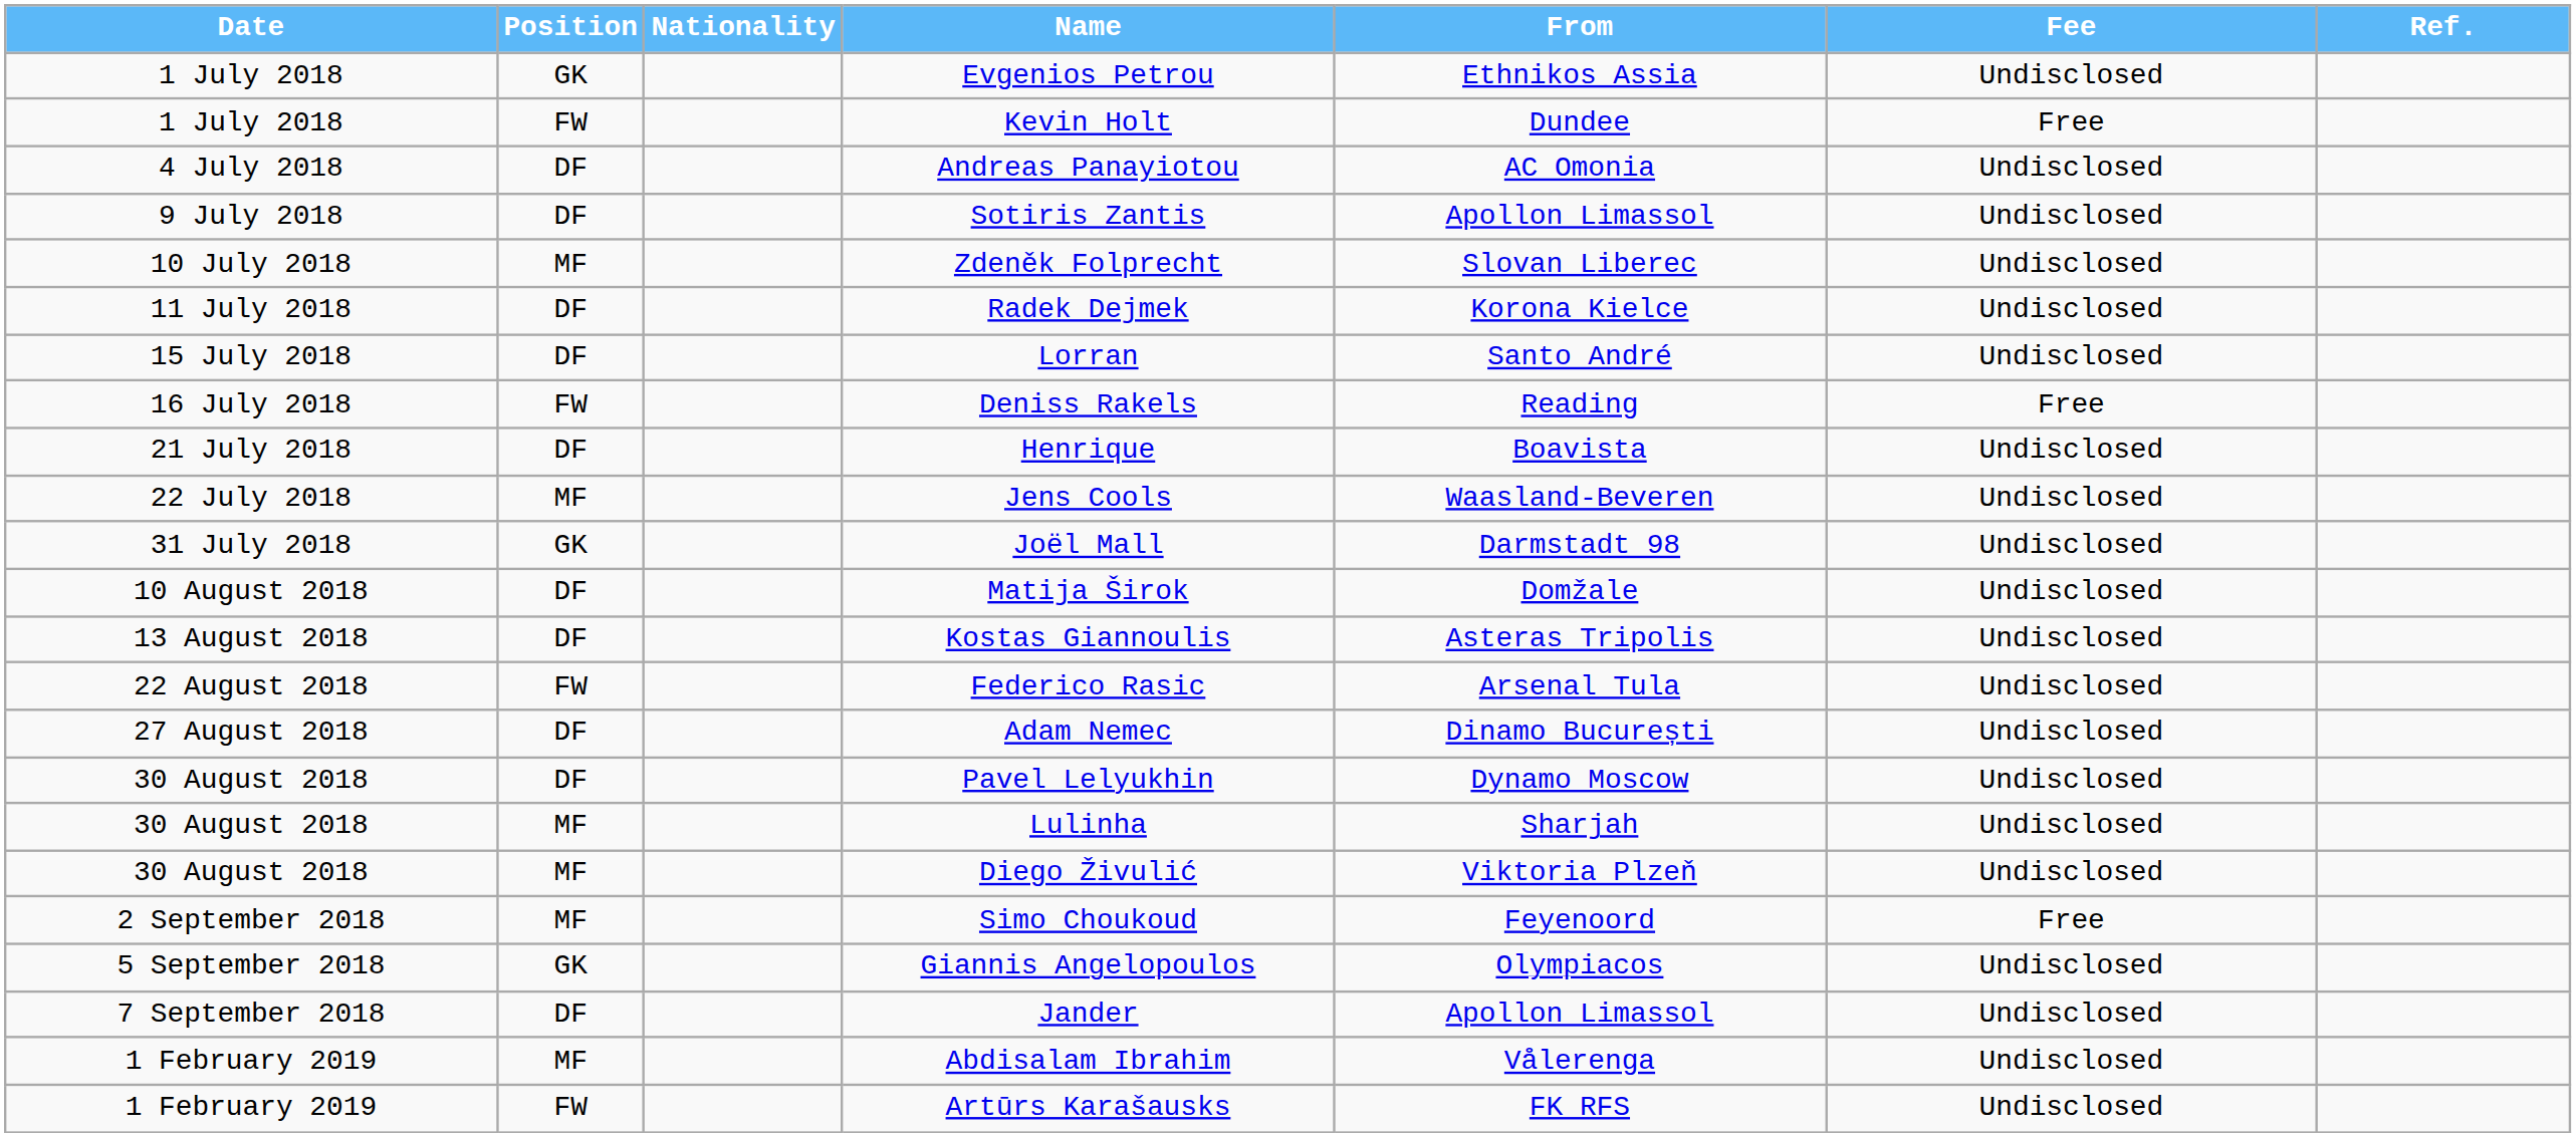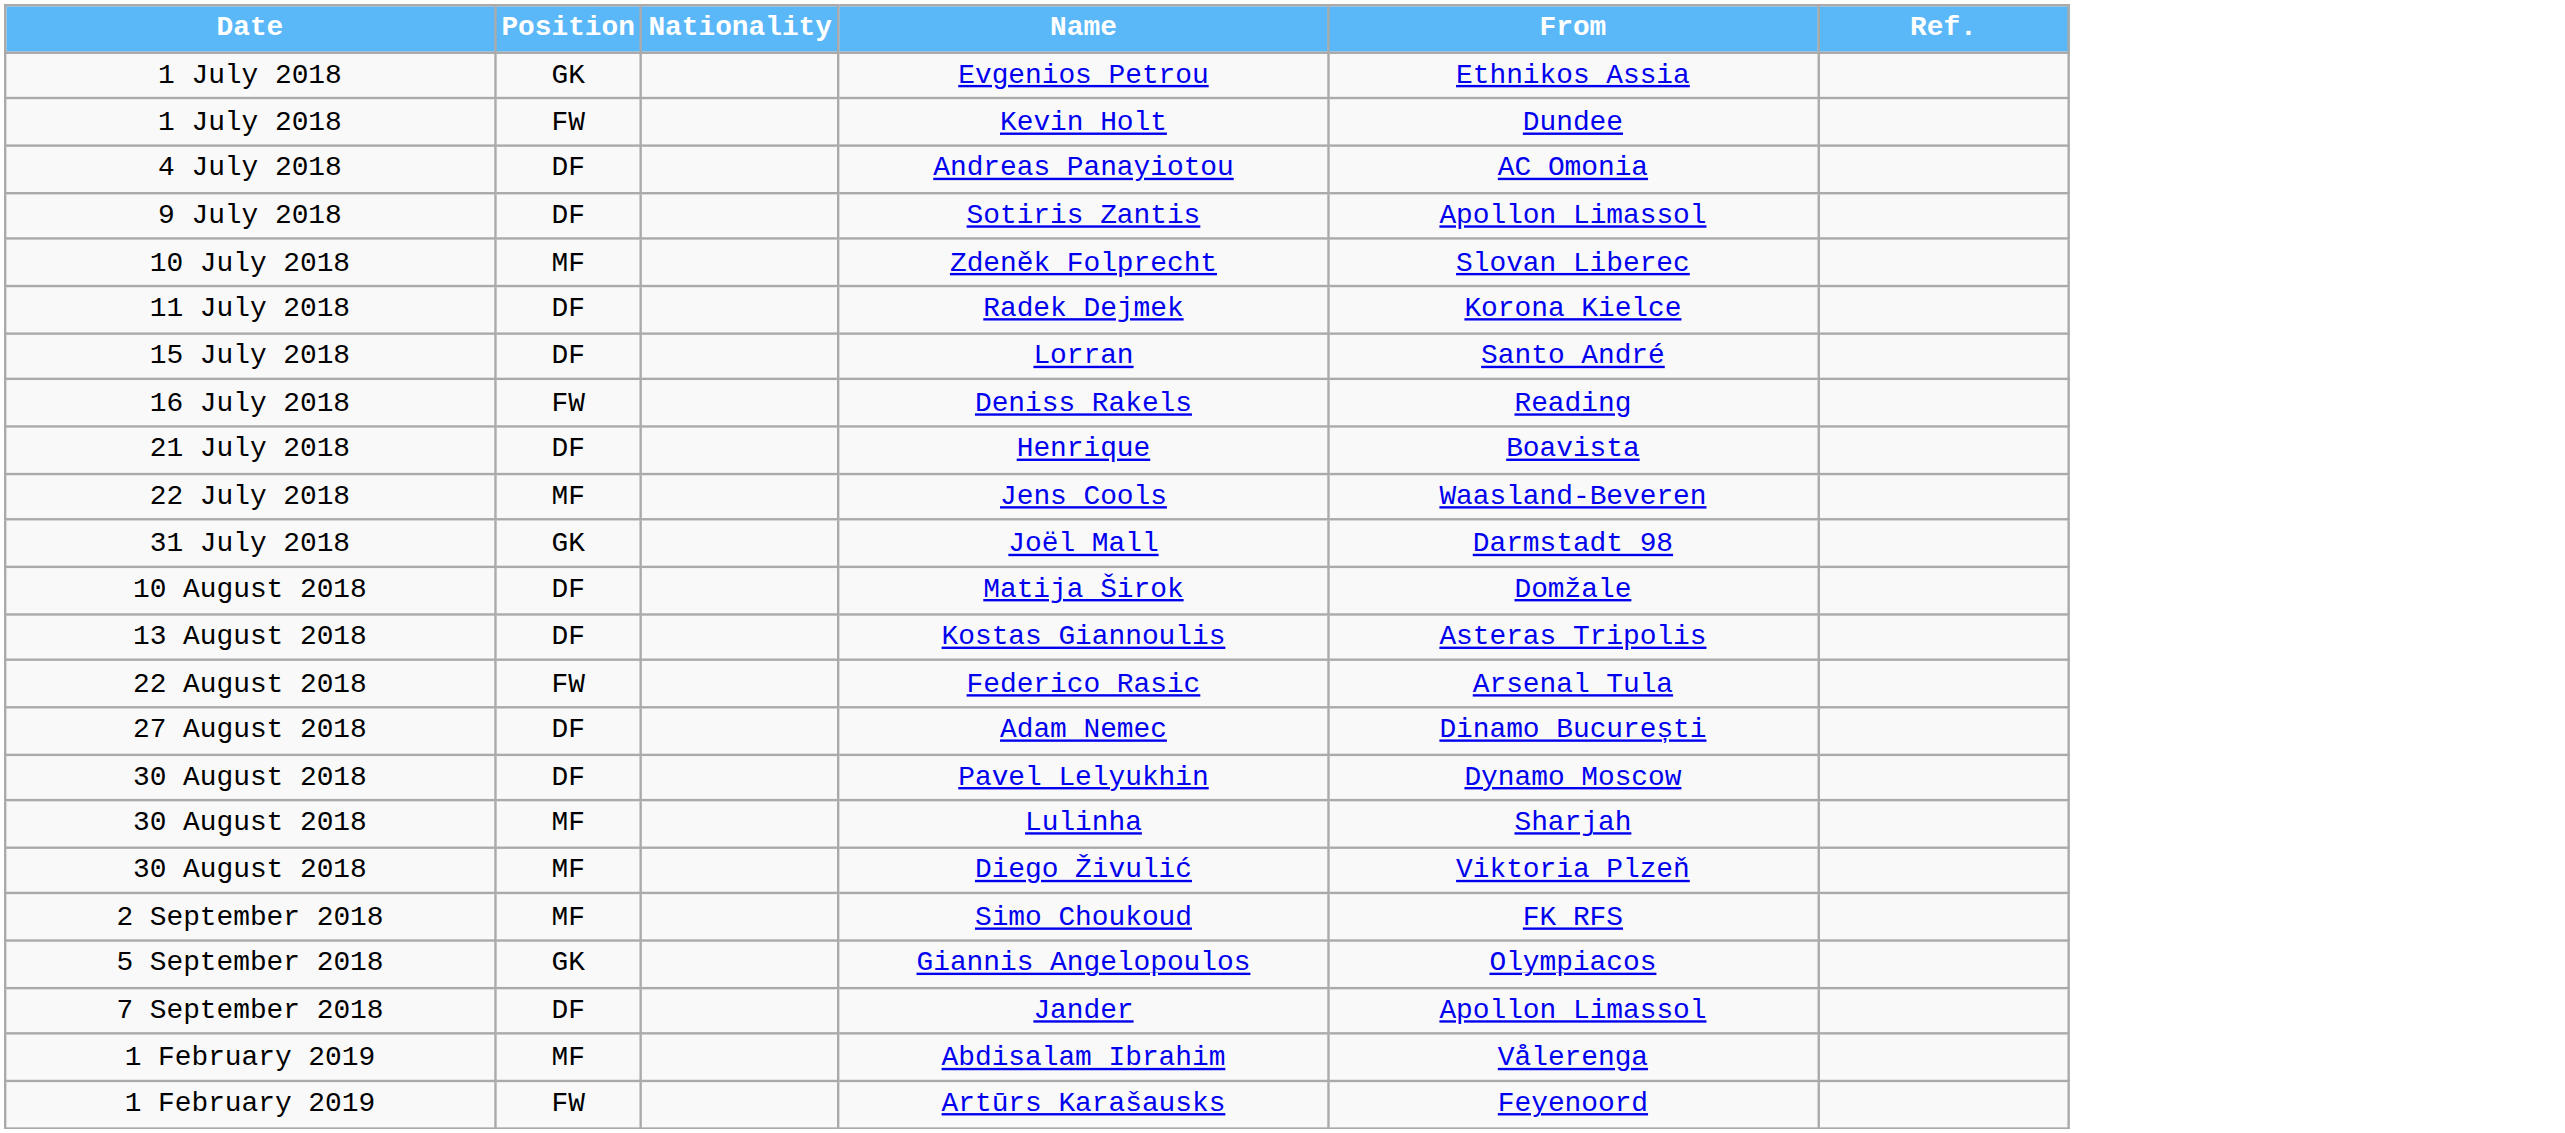 <table class="wikitable"  style="text-align:center; font-size:90%; ">
 <tr>
 <th style="background:#5BB8F8; color:white; width:200px;">Date</th>
 <th style="background:#5BB8F8; color:white; width:50px;">Position</th>
 <th style="background:#5BB8F8; color:white; width:50px;">Nationality</th>
 <th style="background:#5BB8F8; color:white; width:200px;">Name</th>
 <th style="background:#5BB8F8; color:white; width:200px;">From</th>
-<th style="background:#5BB8F8; color:white; width:200px;">Fee</th>
 <th style="background:#5BB8F8; color:white; width:100px;">Ref.</th>
 </tr>
 <tr>
 <td>1 July 2018</td>
 <td>GK</td>
 <td></td>
 <td><a href='#'>Evgenios Petrou</a></td>
 <td><a href='#'>Ethnikos Assia</a></td>
-<td>Undisclosed</td>
 <td></td>
 </tr>
 <tr>
 <td>1 July 2018</td>
 <td>FW</td>
 <td></td>
 <td><a href='#'>Kevin Holt</a></td>
 <td><a href='#'>Dundee</a></td>
-<td>Free</td>
 <td></td>
 </tr>
 <tr>
 <td>4 July 2018</td>
 <td>DF</td>
 <td></td>
 <td><a href='#'>Andreas Panayiotou</a></td>
 <td><a href='#'>AC Omonia</a></td>
-<td>Undisclosed</td>
 <td></td>
 </tr>
 <tr>
 <td>9 July 2018</td>
 <td>DF</td>
 <td></td>
 <td><a href='#'>Sotiris Zantis</a></td>
 <td><a href='#'>Apollon Limassol</a></td>
-<td>Undisclosed</td>
 <td></td>
 </tr>
 <tr>
 <td>10 July 2018</td>
 <td>MF</td>
 <td></td>
 <td><a href='#'>Zdeněk Folprecht</a></td>
 <td><a href='#'>Slovan Liberec</a></td>
-<td>Undisclosed</td>
 <td></td>
 </tr>
 <tr>
 <td>11 July 2018</td>
 <td>DF</td>
 <td></td>
 <td><a href='#'>Radek Dejmek</a></td>
 <td><a href='#'>Korona Kielce</a></td>
-<td>Undisclosed</td>
 <td></td>
 </tr>
 <tr>
 <td>15 July 2018</td>
 <td>DF</td>
 <td></td>
 <td><a href='#'>Lorran</a></td>
 <td><a href='#'>Santo André</a></td>
-<td>Undisclosed</td>
 <td></td>
 </tr>
 <tr>
 <td>16 July 2018</td>
 <td>FW</td>
 <td></td>
 <td><a href='#'>Deniss Rakels</a></td>
 <td><a href='#'>Reading</a></td>
-<td>Free</td>
 <td></td>
 </tr>
 <tr>
 <td>21 July 2018</td>
 <td>DF</td>
 <td></td>
 <td><a href='#'>Henrique</a></td>
 <td><a href='#'>Boavista</a></td>
-<td>Undisclosed</td>
 <td></td>
 </tr>
 <tr>
 <td>22 July 2018</td>
 <td>MF</td>
 <td></td>
 <td><a href='#'>Jens Cools</a></td>
 <td><a href='#'>Waasland-Beveren</a></td>
-<td>Undisclosed</td>
 <td></td>
 </tr>
 <tr>
 <td>31 July 2018</td>
 <td>GK</td>
 <td></td>
 <td><a href='#'>Joël Mall</a></td>
 <td><a href='#'>Darmstadt 98</a></td>
-<td>Undisclosed</td>
 <td></td>
 </tr>
 <tr>
 <td>10 August 2018</td>
 <td>DF</td>
 <td></td>
 <td><a href='#'>Matija Širok</a></td>
 <td><a href='#'>Domžale</a></td>
-<td>Undisclosed</td>
 <td></td>
 </tr>
 <tr>
 <td>13 August 2018</td>
 <td>DF</td>
 <td></td>
 <td><a href='#'>Kostas Giannoulis</a></td>
 <td><a href='#'>Asteras Tripolis</a></td>
-<td>Undisclosed</td>
 <td></td>
 </tr>
 <tr>
 <td>22 August 2018</td>
 <td>FW</td>
 <td></td>
 <td><a href='#'>Federico Rasic</a></td>
 <td><a href='#'>Arsenal Tula</a></td>
-<td>Undisclosed</td>
 <td></td>
 </tr>
 <tr>
 <td>27 August 2018</td>
 <td>DF</td>
 <td></td>
 <td><a href='#'>Adam Nemec</a></td>
 <td><a href='#'>Dinamo București</a></td>
-<td>Undisclosed</td>
 <td></td>
 </tr>
 <tr>
 <td>30 August 2018</td>
 <td>DF</td>
 <td></td>
 <td><a href='#'>Pavel Lelyukhin</a></td>
 <td><a href='#'>Dynamo Moscow</a></td>
-<td>Undisclosed</td>
 <td></td>
 </tr>
 <tr>
 <td>30 August 2018</td>
 <td>MF</td>
 <td></td>
 <td><a href='#'>Lulinha</a></td>
 <td><a href='#'>Sharjah</a></td>
-<td>Undisclosed</td>
 <td></td>
 </tr>
 <tr>
 <td>30 August 2018</td>
 <td>MF</td>
 <td></td>
 <td><a href='#'>Diego Živulić</a></td>
 <td><a href='#'>Viktoria Plzeň</a></td>
-<td>Undisclosed</td>
 <td></td>
 </tr>
 <tr>
 <td>2 September 2018</td>
 <td>MF</td>
 <td></td>
 <td><a href='#'>Simo Choukoud</a></td>
-<td><a href='#'>Feyenoord</a></td>
-<td>Free</td>
+<td><a href='#'>FK RFS</a></td>
 <td></td>
 </tr>
 <tr>
 <td>5 September 2018</td>
 <td>GK</td>
 <td></td>
 <td><a href='#'>Giannis Angelopoulos</a></td>
 <td><a href='#'>Olympiacos</a></td>
-<td>Undisclosed</td>
 <td></td>
 </tr>
 <tr>
 <td>7 September 2018</td>
 <td>DF</td>
 <td></td>
 <td><a href='#'>Jander</a></td>
 <td><a href='#'>Apollon Limassol</a></td>
-<td>Undisclosed</td>
 <td></td>
 </tr>
 <tr>
 <td>1 February 2019</td>
 <td>MF</td>
 <td></td>
 <td><a href='#'>Abdisalam Ibrahim</a></td>
 <td><a href='#'>Vålerenga</a></td>
-<td>Undisclosed</td>
 <td></td>
 </tr>
 <tr>
 <td>1 February 2019</td>
 <td>FW</td>
 <td></td>
 <td><a href='#'>Artūrs Karašausks</a></td>
-<td><a href='#'>FK RFS</a></td>
-<td>Undisclosed</td>
+<td><a href='#'>Feyenoord</a></td>
 <td></td>
 </tr>
 </table>
